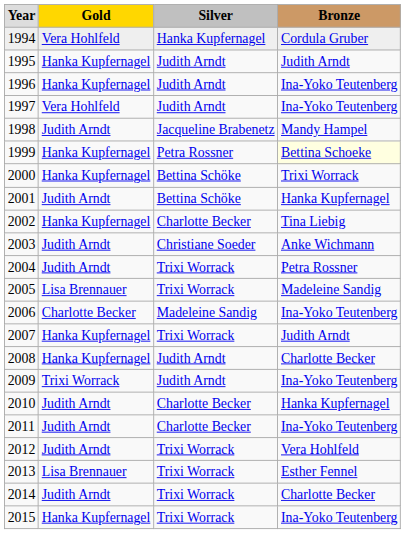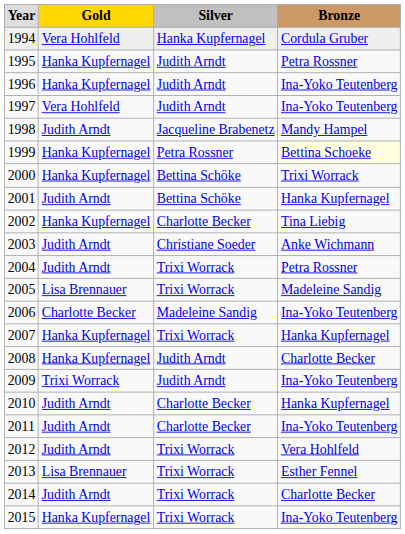 <table class="wikitable sortable" style="font-size:95%">
 <tr style="text-align:center; background:#e4e4e4; font-weight:bold;">
 <td style="background:#ddd; ">Year</td>
 <td style="background:gold; ">Gold</td>
 <td style="background:silver; ">Silver</td>
 <td style="background:#c96; ">Bronze</td>
 </tr>
 <tr style="background:#efefef;">
 <td>1994</td>
 <td><a href='#'>Vera Hohlfeld</a></td>
 <td><a href='#'>Hanka Kupfernagel</a></td>
 <td><a href='#'>Cordula Gruber</a></td>
 </tr>
 <tr>
 <td>1995</td>
 <td><a href='#'>Hanka Kupfernagel</a></td>
 <td><a href='#'>Judith Arndt</a></td>
-<td><a href='#'>Judith Arndt</a></td>
+<td><a href='#'>Petra Rossner</a></td>
 </tr>
 <tr>
 <td>1996</td>
 <td><a href='#'>Hanka Kupfernagel</a></td>
 <td><a href='#'>Judith Arndt</a></td>
 <td><a href='#'>Ina-Yoko Teutenberg</a></td>
 </tr>
 <tr>
 <td>1997</td>
 <td><a href='#'>Vera Hohlfeld</a></td>
 <td><a href='#'>Judith Arndt</a></td>
 <td><a href='#'>Ina-Yoko Teutenberg</a></td>
 </tr>
 <tr>
 <td>1998</td>
 <td><a href='#'>Judith Arndt</a></td>
 <td><a href='#'>Jacqueline Brabenetz</a></td>
 <td><a href='#'>Mandy Hampel</a></td>
 </tr>
 <tr>
 <td>1999</td>
 <td><a href='#'>Hanka Kupfernagel</a></td>
 <td><a href='#'>Petra Rossner</a></td>
 <td style="background: lightyellow;"><a href='#'>Bettina Schoeke</a></td>
 </tr>
 <tr>
 <td>2000</td>
 <td><a href='#'>Hanka Kupfernagel</a></td>
 <td><a href='#'>Bettina Schöke</a></td>
 <td><a href='#'>Trixi Worrack</a></td>
 </tr>
 <tr>
 <td>2001</td>
 <td><a href='#'>Judith Arndt</a></td>
 <td><a href='#'>Bettina Schöke</a></td>
 <td><a href='#'>Hanka Kupfernagel</a></td>
 </tr>
 <tr>
 <td>2002</td>
 <td><a href='#'>Hanka Kupfernagel</a></td>
 <td><a href='#'>Charlotte Becker</a></td>
 <td><a href='#'>Tina Liebig</a></td>
 </tr>
 <tr>
 <td>2003</td>
 <td><a href='#'>Judith Arndt</a></td>
 <td><a href='#'>Christiane Soeder</a></td>
 <td><a href='#'>Anke Wichmann</a></td>
 </tr>
 <tr>
 <td>2004</td>
 <td><a href='#'>Judith Arndt</a></td>
 <td><a href='#'>Trixi Worrack</a></td>
 <td><a href='#'>Petra Rossner</a></td>
 </tr>
 <tr>
 <td>2005</td>
 <td><a href='#'>Lisa Brennauer</a></td>
 <td><a href='#'>Trixi Worrack</a></td>
 <td><a href='#'>Madeleine Sandig</a></td>
 </tr>
 <tr>
 <td>2006</td>
 <td><a href='#'>Charlotte Becker</a></td>
 <td><a href='#'>Madeleine Sandig</a></td>
 <td><a href='#'>Ina-Yoko Teutenberg</a></td>
 </tr>
 <tr>
 <td>2007</td>
 <td><a href='#'>Hanka Kupfernagel</a></td>
 <td><a href='#'>Trixi Worrack</a></td>
-<td><a href='#'>Judith Arndt</a></td>
+<td><a href='#'>Hanka Kupfernagel</a></td>
 </tr>
 <tr>
 <td>2008</td>
 <td><a href='#'>Hanka Kupfernagel</a></td>
 <td><a href='#'>Judith Arndt</a></td>
 <td><a href='#'>Charlotte Becker</a></td>
 </tr>
 <tr>
 <td>2009</td>
 <td><a href='#'>Trixi Worrack</a></td>
 <td><a href='#'>Judith Arndt</a></td>
 <td><a href='#'>Ina-Yoko Teutenberg</a></td>
 </tr>
 <tr>
 <td>2010</td>
 <td><a href='#'>Judith Arndt</a></td>
 <td><a href='#'>Charlotte Becker</a></td>
 <td><a href='#'>Hanka Kupfernagel</a></td>
 </tr>
 <tr>
 <td>2011</td>
 <td><a href='#'>Judith Arndt</a></td>
 <td><a href='#'>Charlotte Becker</a></td>
 <td><a href='#'>Ina-Yoko Teutenberg</a></td>
 </tr>
 <tr>
 <td>2012</td>
 <td><a href='#'>Judith Arndt</a></td>
 <td><a href='#'>Trixi Worrack</a></td>
 <td><a href='#'>Vera Hohlfeld</a></td>
 </tr>
 <tr>
 <td>2013</td>
 <td><a href='#'>Lisa Brennauer</a></td>
 <td><a href='#'>Trixi Worrack</a></td>
 <td><a href='#'>Esther Fennel</a></td>
 </tr>
 <tr>
 <td>2014</td>
 <td><a href='#'>Judith Arndt</a></td>
 <td><a href='#'>Trixi Worrack</a></td>
 <td><a href='#'>Charlotte Becker</a></td>
 </tr>
 <tr>
 <td>2015</td>
 <td><a href='#'>Hanka Kupfernagel</a></td>
 <td><a href='#'>Trixi Worrack</a></td>
 <td><a href='#'>Ina-Yoko Teutenberg</a></td>
 </tr>
 </table>
